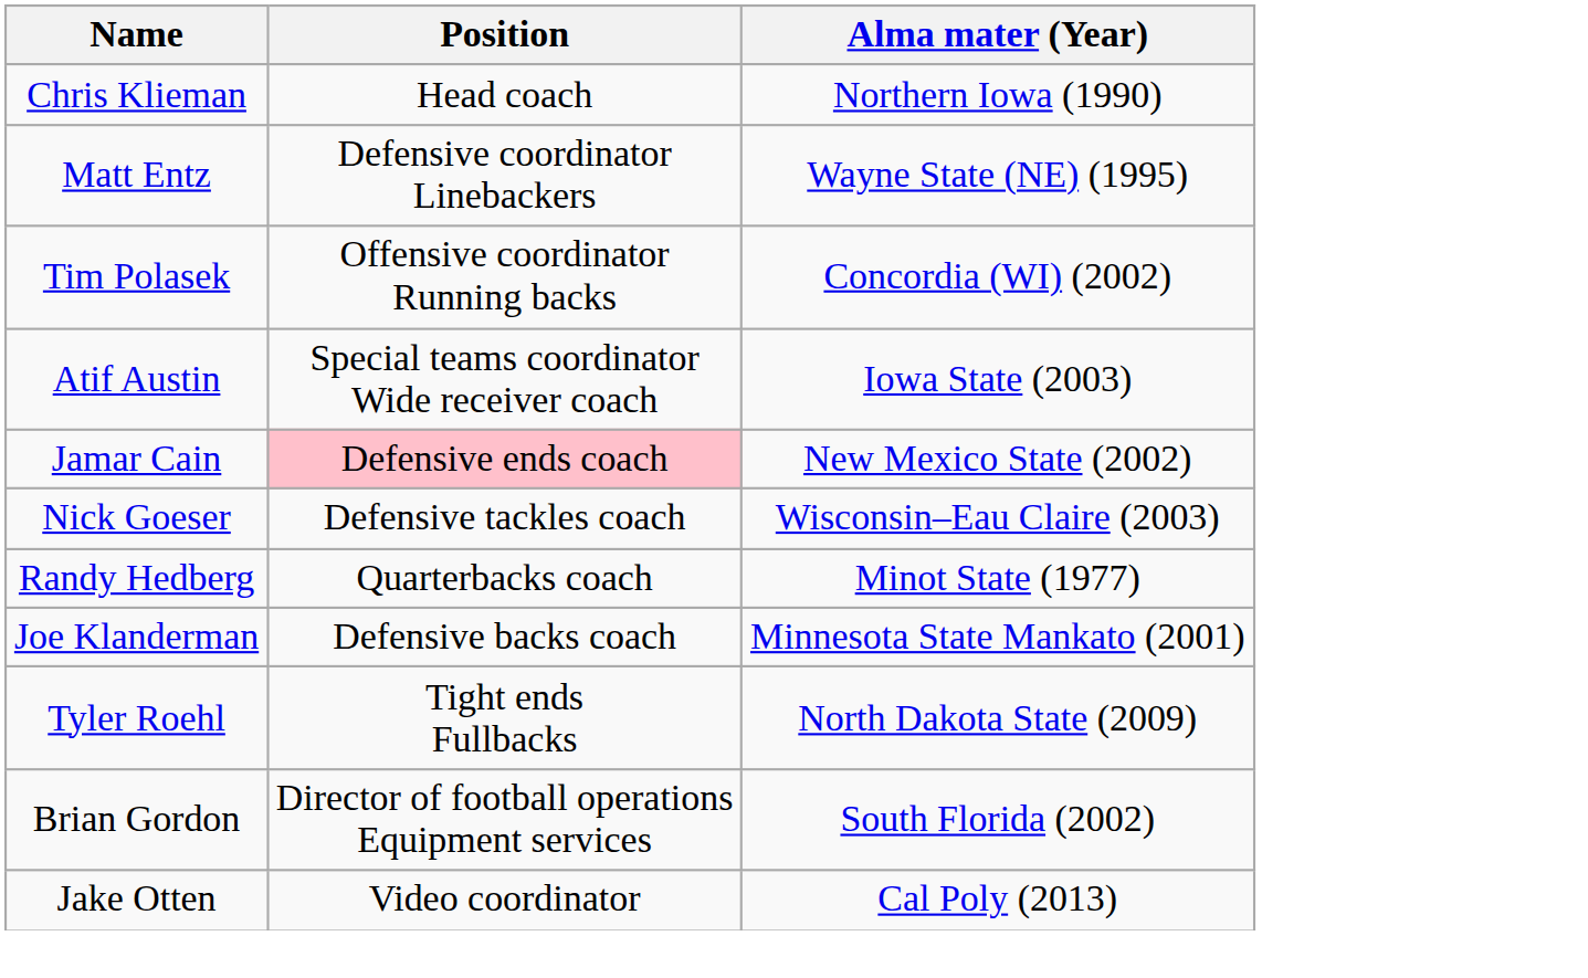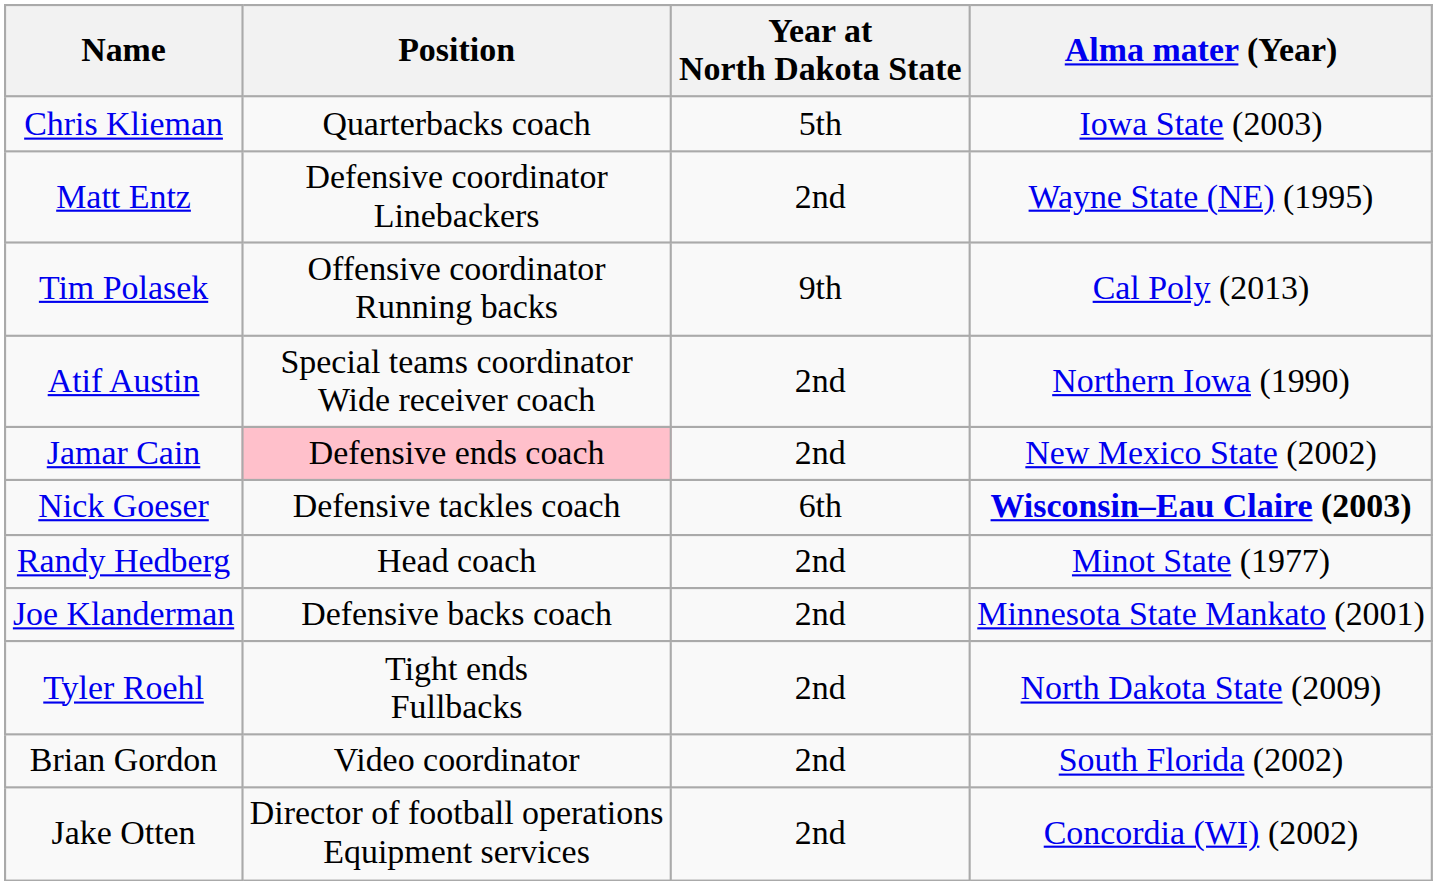 <table class="wikitable">
 <tr>
 <th>Name</th>
 <th>Position</th>
+<th>Year at<br>North Dakota State</th>
 <th><a href='#'>Alma mater</a> (Year)</th>
 </tr>
 <tr align="center">
 <td><a href='#'>Chris Klieman</a></td>
-<td>Head coach</td>
-<td><a href='#'>Northern Iowa</a> (1990)</td>
+<td>Quarterbacks coach</td>
+<td>5th</td>
+<td><a href='#'>Iowa State</a> (2003)</td>
 </tr>
 <tr align="center">
 <td><a href='#'>Matt Entz</a></td>
 <td>Defensive coordinator<br>Linebackers</td>
+<td>2nd</td>
 <td><a href='#'>Wayne State (NE)</a> (1995)</td>
 </tr>
 <tr align="center">
 <td><a href='#'>Tim Polasek</a></td>
 <td>Offensive coordinator<br>Running backs</td>
-<td><a href='#'>Concordia (WI)</a> (2002)</td>
+<td>9th</td>
+<td><a href='#'>Cal Poly</a> (2013)</td>
 </tr>
 <tr align="center">
 <td><a href='#'>Atif Austin</a></td>
 <td>Special teams coordinator<br>Wide receiver coach</td>
-<td><a href='#'>Iowa State</a> (2003)</td>
+<td>2nd</td>
+<td><a href='#'>Northern Iowa</a> (1990)</td>
 </tr>
 <tr align="center">
 <td><a href='#'>Jamar Cain</a></td>
 <td style="background: pink;">Defensive ends coach</td>
+<td>2nd</td>
 <td><a href='#'>New Mexico State</a> (2002)</td>
 </tr>
 <tr align="center">
 <td><a href='#'>Nick Goeser</a></td>
 <td>Defensive tackles coach</td>
-<td><a href='#'>Wisconsin–Eau Claire</a> (2003)</td>
+<td>6th</td>
+<td><strong><a href='#'>Wisconsin–Eau Claire</a> (2003)</strong></td>
 </tr>
 <tr align="center">
 <td><a href='#'>Randy Hedberg</a></td>
-<td>Quarterbacks coach</td>
+<td>Head coach</td>
+<td>2nd</td>
 <td><a href='#'>Minot State</a> (1977)</td>
 </tr>
 <tr align="center">
 <td><a href='#'>Joe Klanderman</a></td>
 <td>Defensive backs coach</td>
+<td>2nd</td>
 <td><a href='#'>Minnesota State Mankato</a> (2001)</td>
 </tr>
 <tr align="center">
 <td><a href='#'>Tyler Roehl</a></td>
 <td>Tight ends<br>Fullbacks</td>
+<td>2nd</td>
 <td><a href='#'>North Dakota State</a> (2009)</td>
 </tr>
 <tr align="center">
 <td>Brian Gordon</td>
-<td>Director of football operations<br>Equipment services</td>
+<td>Video coordinator</td>
+<td>2nd</td>
 <td><a href='#'>South Florida</a> (2002)</td>
 </tr>
 <tr align="center">
 <td>Jake Otten</td>
-<td>Video coordinator</td>
-<td><a href='#'>Cal Poly</a> (2013)</td>
+<td>Director of football operations<br>Equipment services</td>
+<td>2nd</td>
+<td><a href='#'>Concordia (WI)</a> (2002)</td>
 </tr>
 </table>
